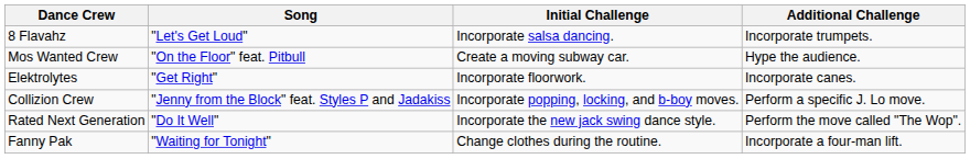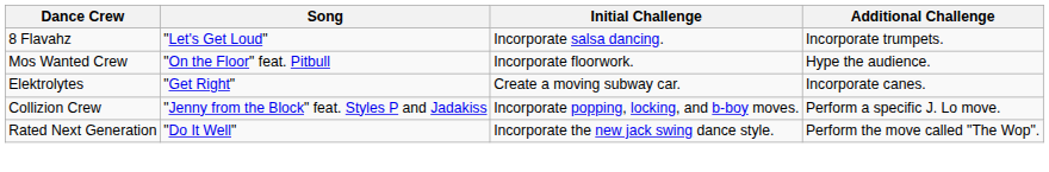 <table class="wikitable">
 <tr>
 <th>Dance Crew</th>
 <th>Song</th>
 <th>Initial Challenge</th>
 <th>Additional Challenge</th>
 </tr>
 <tr>
 <td>8 Flavahz</td>
 <td>"<a href='#'>Let's Get Loud</a>"</td>
 <td>Incorporate <a href='#'>salsa dancing</a>.</td>
 <td>Incorporate trumpets.</td>
 </tr>
 <tr>
 <td>Mos Wanted Crew</td>
 <td>"<a href='#'>On the Floor</a>" feat. <a href='#'>Pitbull</a></td>
-<td>Create a moving subway car.</td>
+<td>Incorporate floorwork.</td>
 <td>Hype the audience.</td>
 </tr>
 <tr>
 <td>Elektrolytes</td>
 <td>"<a href='#'>Get Right</a>"</td>
-<td>Incorporate floorwork.</td>
+<td>Create a moving subway car.</td>
 <td>Incorporate canes.</td>
 </tr>
 <tr>
 <td>Collizion Crew</td>
 <td>"<a href='#'>Jenny from the Block</a>" feat. <a href='#'>Styles P</a> and <a href='#'>Jadakiss</a></td>
 <td>Incorporate <a href='#'>popping</a>, <a href='#'>locking</a>, and <a href='#'>b-boy</a> moves.</td>
 <td>Perform a specific J. Lo move.</td>
 </tr>
 <tr elm>
 <td>Rated Next Generation</td>
 <td>"<a href='#'>Do It Well</a>"</td>
 <td>Incorporate the <a href='#'>new jack swing</a> dance style.</td>
 <td>Perform the move called "The Wop".</td>
 </tr>
-<tr>
-<td>Fanny Pak</td>
-<td>"<a href='#'>Waiting for Tonight</a>"</td>
-<td>Change clothes during the routine.</td>
-<td>Incorporate a four-man lift.</td>
-</tr>
 </table>
